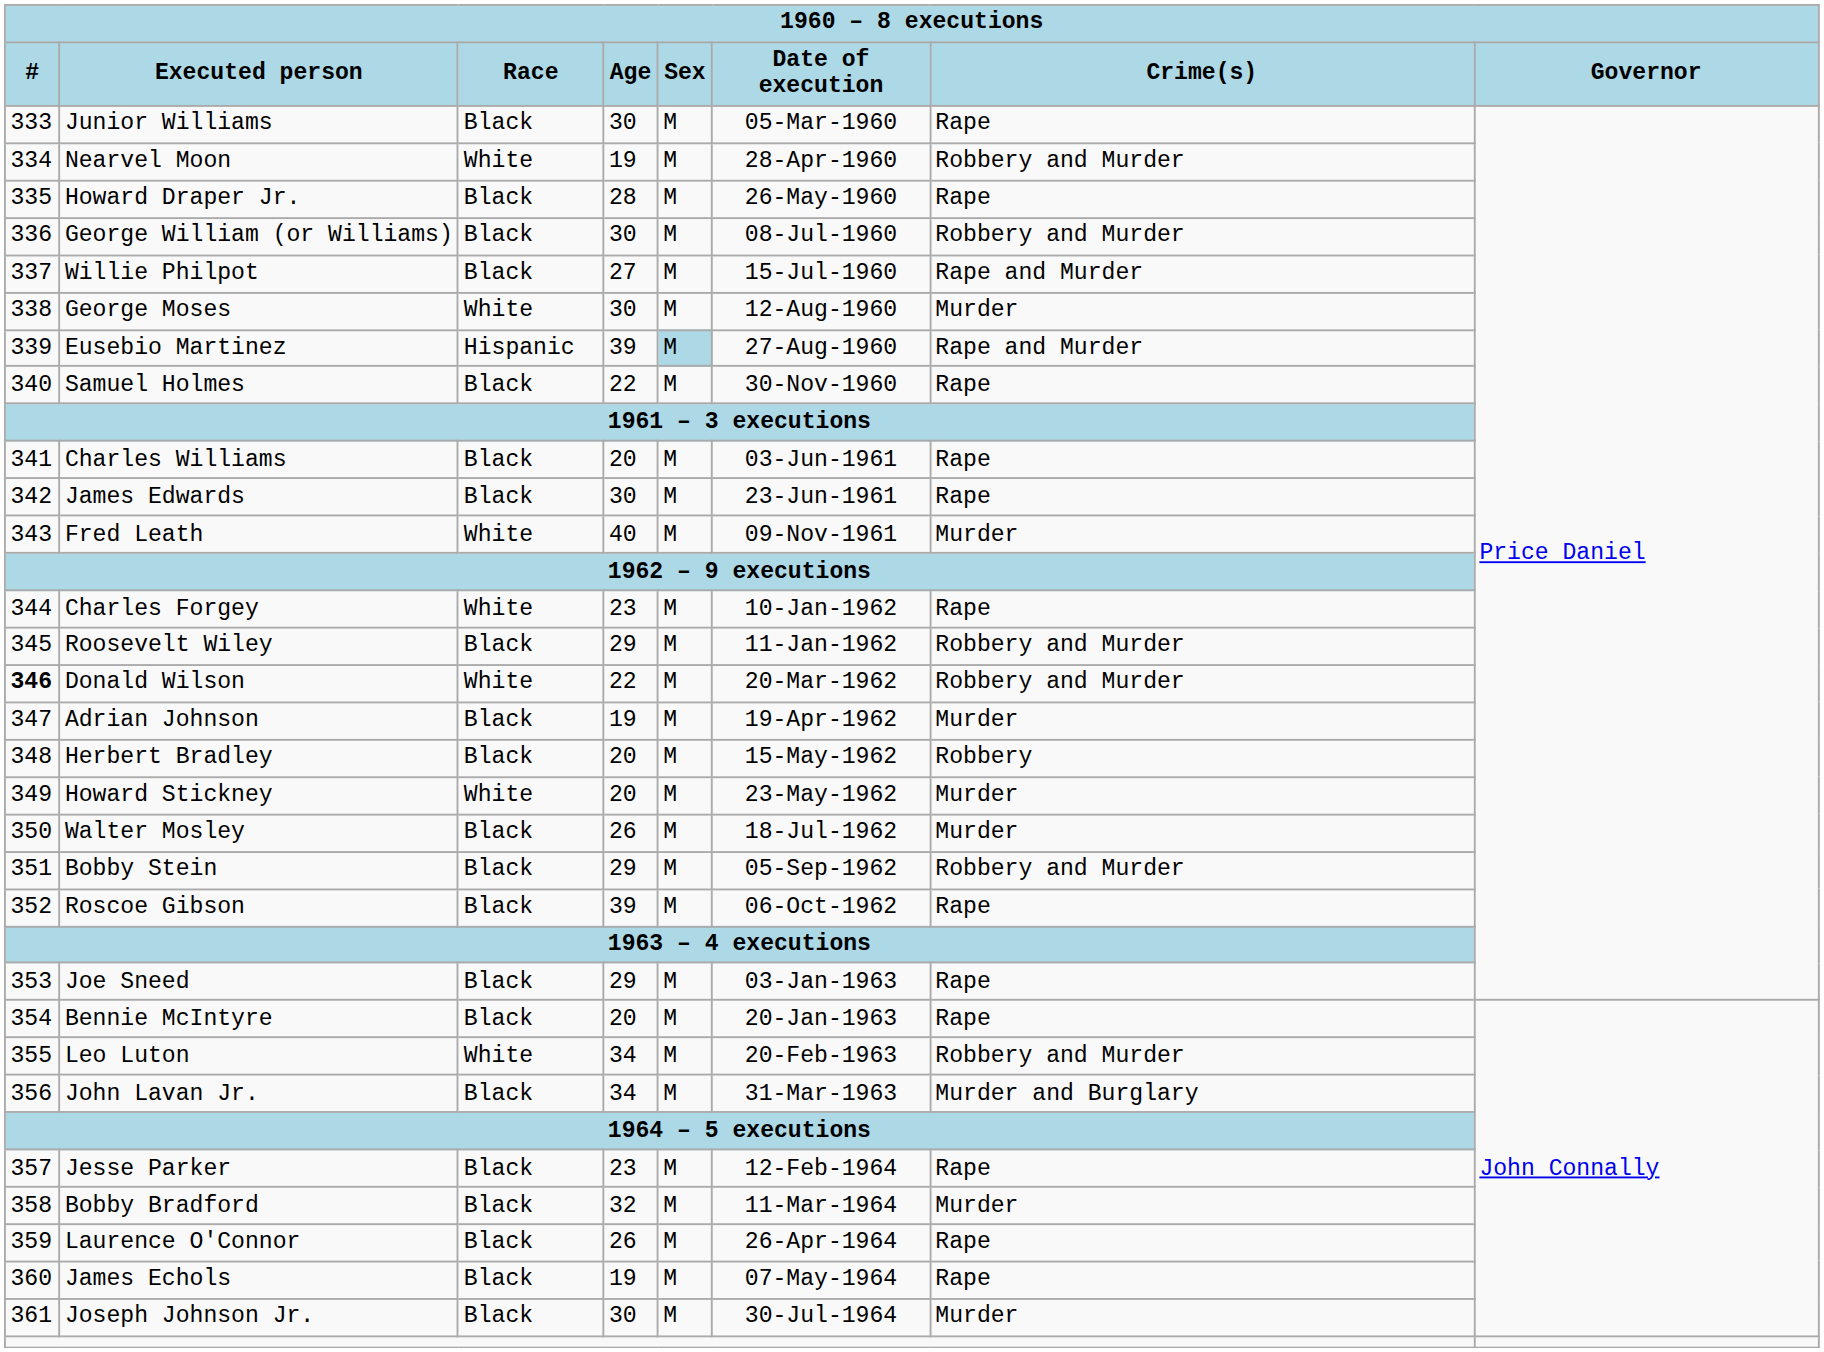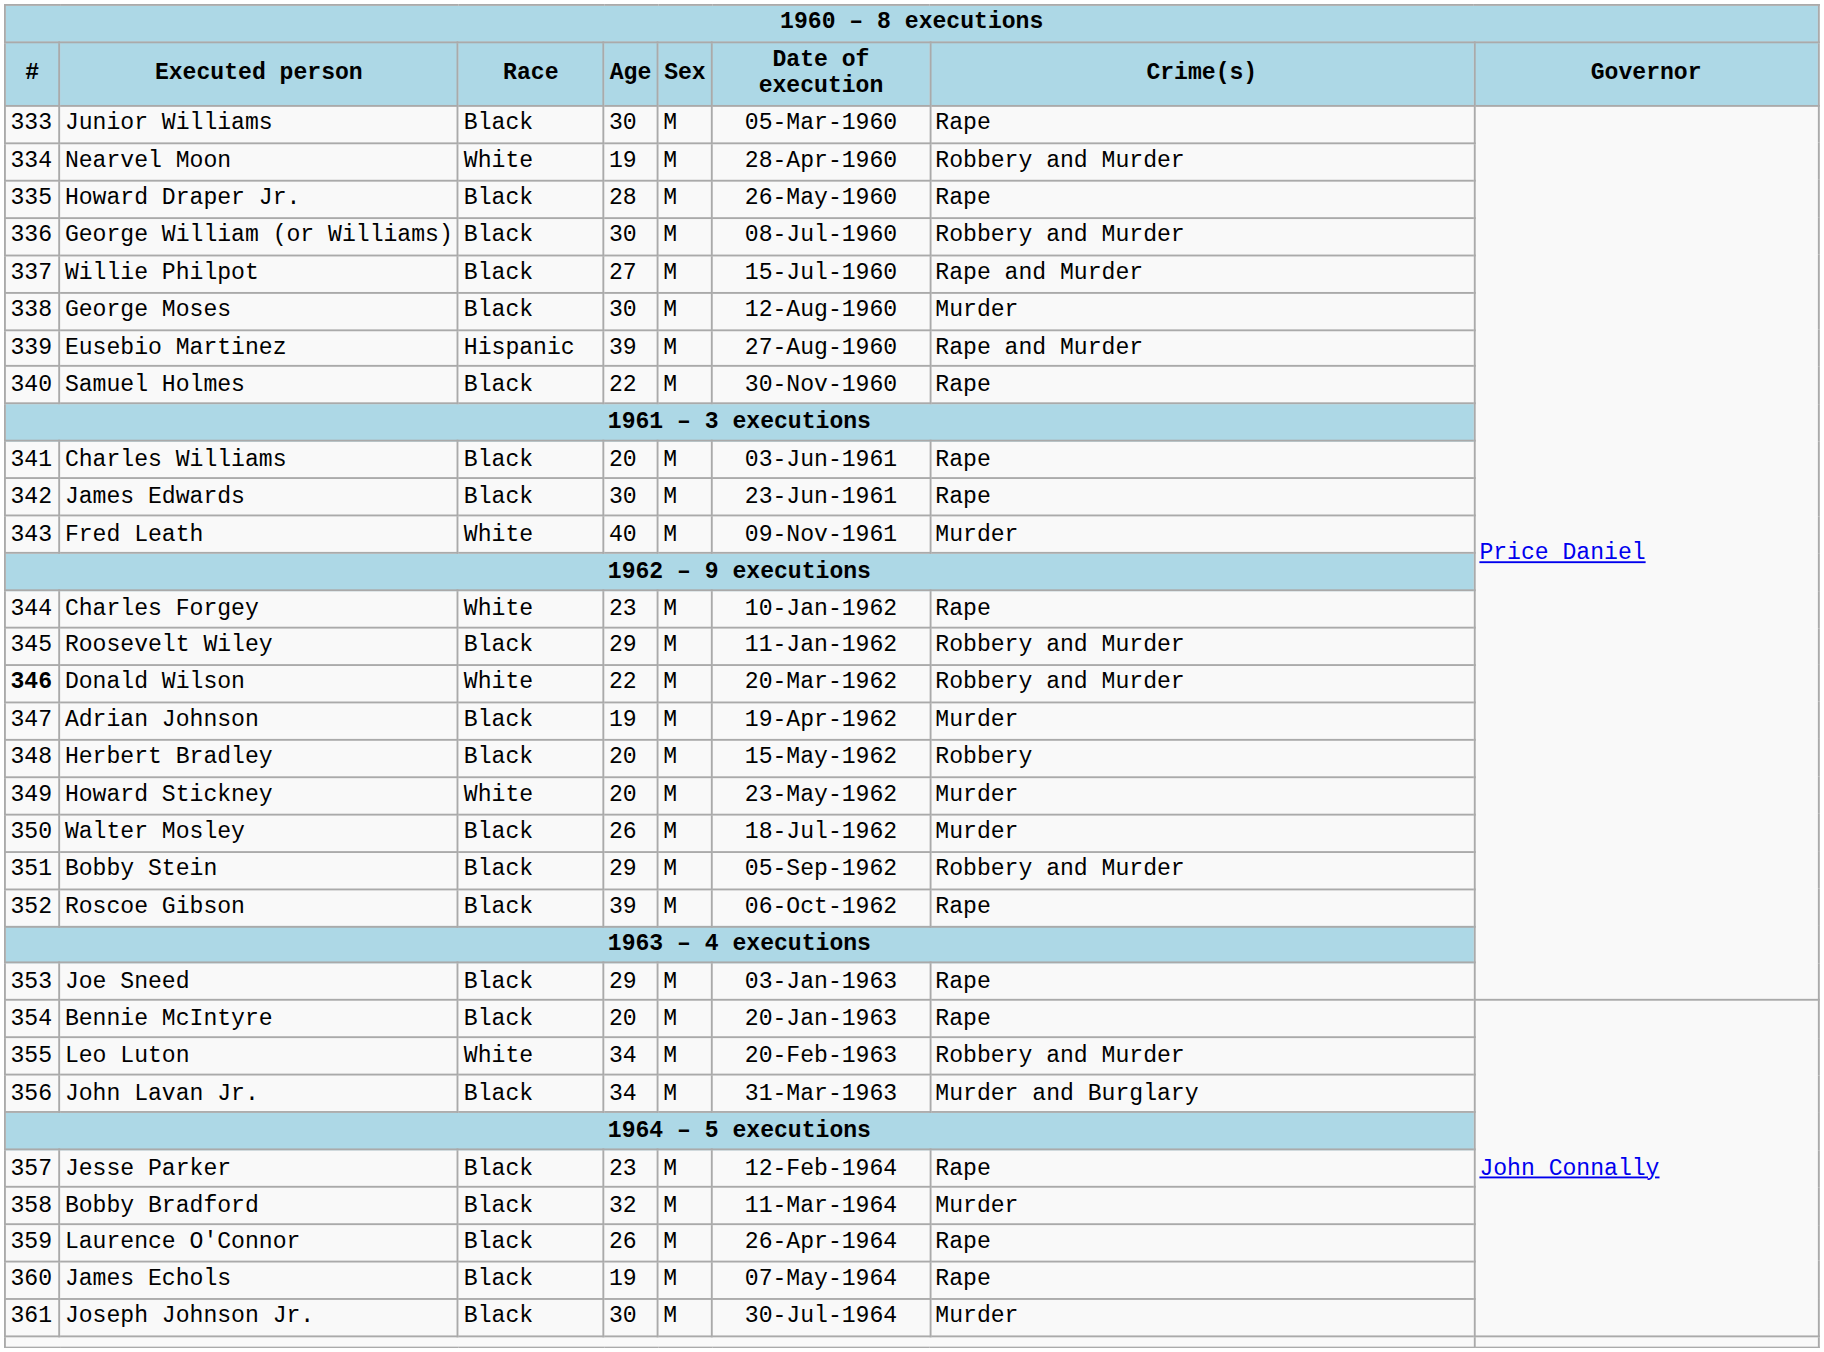 <table class="wikitable" style="font-size:95%; ">
 <tr>
 <th colspan="8" style="background-color:#ADD8E6">1960 – 8 executions</th>
 </tr>
 <tr>
 <th style="background-color:#ADD8E6" width="3%">#</th>
 <th style="background-color:#ADD8E6" width="22%">Executed person</th>
 <th style="background-color:#ADD8E6" width="8%">Race</th>
 <th style="background-color:#ADD8E6" width="3%">Age</th>
 <th style="background-color:#ADD8E6" width="3%">Sex</th>
 <th style="background-color:#ADD8E6" width="12%">Date of <br>execution</th>
 <th style="background-color:#ADD8E6" width="30%">Crime(s)</th>
 <th style="background-color:#ADD8E6" width="30%">Governor</th>
 </tr>
 <tr>
 <td>333</td>
 <td>Junior Williams</td>
 <td>Black</td>
 <td>30</td>
 <td>M</td>
 <td align=center>05-Mar-1960</td>
 <td>Rape</td>
 <td rowspan="24"><a href='#'>Price Daniel</a></td>
 </tr>
 <tr>
 <td>334</td>
 <td>Nearvel Moon</td>
 <td>White</td>
 <td>19</td>
 <td>M</td>
 <td align=center>28-Apr-1960</td>
 <td>Robbery and Murder</td>
 </tr>
 <tr>
 <td>335</td>
 <td>Howard Draper Jr.</td>
 <td>Black</td>
 <td>28</td>
 <td>M</td>
 <td align=center>26-May-1960</td>
 <td>Rape</td>
 </tr>
 <tr>
 <td>336</td>
 <td>George William (or Williams)</td>
 <td>Black</td>
 <td>30</td>
 <td>M</td>
 <td align=center>08-Jul-1960</td>
 <td>Robbery and Murder</td>
 </tr>
 <tr>
 <td>337</td>
 <td>Willie Philpot</td>
 <td>Black</td>
 <td>27</td>
 <td>M</td>
 <td align=center>15-Jul-1960</td>
 <td>Rape and Murder</td>
 </tr>
 <tr>
 <td>338</td>
 <td>George Moses</td>
-<td>White</td>
+<td>Black</td>
 <td>30</td>
 <td>M</td>
 <td align=center>12-Aug-1960</td>
 <td>Murder</td>
 </tr>
 <tr>
 <td>339</td>
 <td>Eusebio Martinez</td>
 <td>Hispanic</td>
 <td>39</td>
-<td style="background: lightblue;">M</td>
+<td>M</td>
 <td align=center>27-Aug-1960</td>
 <td>Rape and Murder</td>
 </tr>
 <tr>
 <td>340</td>
 <td>Samuel Holmes</td>
 <td>Black</td>
 <td>22</td>
 <td>M</td>
 <td align=center>30-Nov-1960</td>
 <td>Rape</td>
 </tr>
 <tr>
 <th colspan="7" style="background-color:#ADD8E6">1961 – 3 executions</th>
 </tr>
 <tr>
 <td>341</td>
 <td>Charles Williams</td>
 <td>Black</td>
 <td>20</td>
 <td>M</td>
 <td align=center>03-Jun-1961</td>
 <td>Rape</td>
 </tr>
 <tr>
 <td>342</td>
 <td>James Edwards</td>
 <td>Black</td>
 <td>30</td>
 <td>M</td>
 <td align=center>23-Jun-1961</td>
 <td>Rape</td>
 </tr>
 <tr>
 <td>343</td>
 <td>Fred Leath</td>
 <td>White</td>
 <td>40</td>
 <td>M</td>
 <td align=center>09-Nov-1961</td>
 <td>Murder</td>
 </tr>
 <tr>
 <th colspan="7" style="background-color:#ADD8E6">1962 – 9 executions</th>
 </tr>
 <tr>
 <td>344</td>
 <td>Charles Forgey</td>
 <td>White</td>
 <td>23</td>
 <td>M</td>
 <td align=center>10-Jan-1962</td>
 <td>Rape</td>
 </tr>
 <tr>
 <td>345</td>
 <td>Roosevelt Wiley</td>
 <td>Black</td>
 <td>29</td>
 <td>M</td>
 <td align=center>11-Jan-1962</td>
 <td>Robbery and Murder</td>
 </tr>
 <tr>
 <td><strong>346</strong></td>
 <td>Donald Wilson</td>
 <td>White</td>
 <td>22</td>
 <td>M</td>
 <td align=center>20-Mar-1962</td>
 <td>Robbery and Murder</td>
 </tr>
 <tr>
 <td>347</td>
 <td>Adrian Johnson</td>
 <td>Black</td>
 <td>19</td>
 <td>M</td>
 <td align=center>19-Apr-1962</td>
 <td>Murder</td>
 </tr>
 <tr>
 <td>348</td>
 <td>Herbert Bradley</td>
 <td>Black</td>
 <td>20</td>
 <td>M</td>
 <td align=center>15-May-1962</td>
 <td>Robbery</td>
 </tr>
 <tr>
 <td>349</td>
 <td>Howard Stickney</td>
 <td>White</td>
 <td>20</td>
 <td>M</td>
 <td align=center>23-May-1962</td>
 <td>Murder</td>
 </tr>
 <tr>
 <td>350</td>
 <td>Walter Mosley</td>
 <td>Black</td>
 <td>26</td>
 <td>M</td>
 <td align=center>18-Jul-1962</td>
 <td>Murder</td>
 </tr>
 <tr>
 <td>351</td>
 <td>Bobby Stein</td>
 <td>Black</td>
 <td>29</td>
 <td>M</td>
 <td align=center>05-Sep-1962</td>
 <td>Robbery and Murder</td>
 </tr>
 <tr>
 <td>352</td>
 <td>Roscoe Gibson</td>
 <td>Black</td>
 <td>39</td>
 <td>M</td>
 <td align=center>06-Oct-1962</td>
 <td>Rape</td>
 </tr>
 <tr>
 <th colspan="7" style="background-color:#ADD8E6">1963 – 4 executions</th>
 </tr>
 <tr>
 <td>353</td>
 <td>Joe Sneed</td>
 <td>Black</td>
 <td>29</td>
 <td>M</td>
 <td align=center>03-Jan-1963</td>
 <td>Rape</td>
 </tr>
 <tr>
 <td>354</td>
 <td>Bennie McIntyre</td>
 <td>Black</td>
 <td>20</td>
 <td>M</td>
 <td align=center>20-Jan-1963</td>
 <td>Rape</td>
 <td rowspan="9"><a href='#'>John Connally</a></td>
 </tr>
 <tr>
 <td>355</td>
 <td>Leo Luton</td>
 <td>White</td>
 <td>34</td>
 <td>M</td>
 <td align=center>20-Feb-1963</td>
 <td>Robbery and Murder</td>
 </tr>
 <tr>
 <td>356</td>
 <td>John Lavan Jr.</td>
 <td>Black</td>
 <td>34</td>
 <td>M</td>
 <td align=center>31-Mar-1963</td>
 <td>Murder and Burglary</td>
 </tr>
 <tr>
 <th colspan="7" style="background-color:#ADD8E6">1964 – 5 executions</th>
 </tr>
 <tr>
 <td>357</td>
 <td>Jesse Parker</td>
 <td>Black</td>
 <td>23</td>
 <td>M</td>
 <td align=center>12-Feb-1964</td>
 <td>Rape</td>
 </tr>
 <tr>
 <td>358</td>
 <td>Bobby Bradford</td>
 <td>Black</td>
 <td>32</td>
 <td>M</td>
 <td align=center>11-Mar-1964</td>
 <td>Murder</td>
 </tr>
 <tr>
 <td>359</td>
 <td>Laurence O'Connor</td>
 <td>Black</td>
 <td>26</td>
 <td>M</td>
 <td align=center>26-Apr-1964</td>
 <td>Rape</td>
 </tr>
 <tr>
 <td>360</td>
 <td>James Echols</td>
 <td>Black</td>
 <td>19</td>
 <td>M</td>
 <td align=center>07-May-1964</td>
 <td>Rape</td>
 </tr>
 <tr>
 <td>361</td>
 <td>Joseph Johnson Jr.</td>
 <td>Black</td>
 <td>30</td>
 <td>M</td>
 <td align=center>30-Jul-1964</td>
 <td>Murder</td>
 </tr>
 <tr>
 <td colspan=7></td>
 </tr>
 </table>
